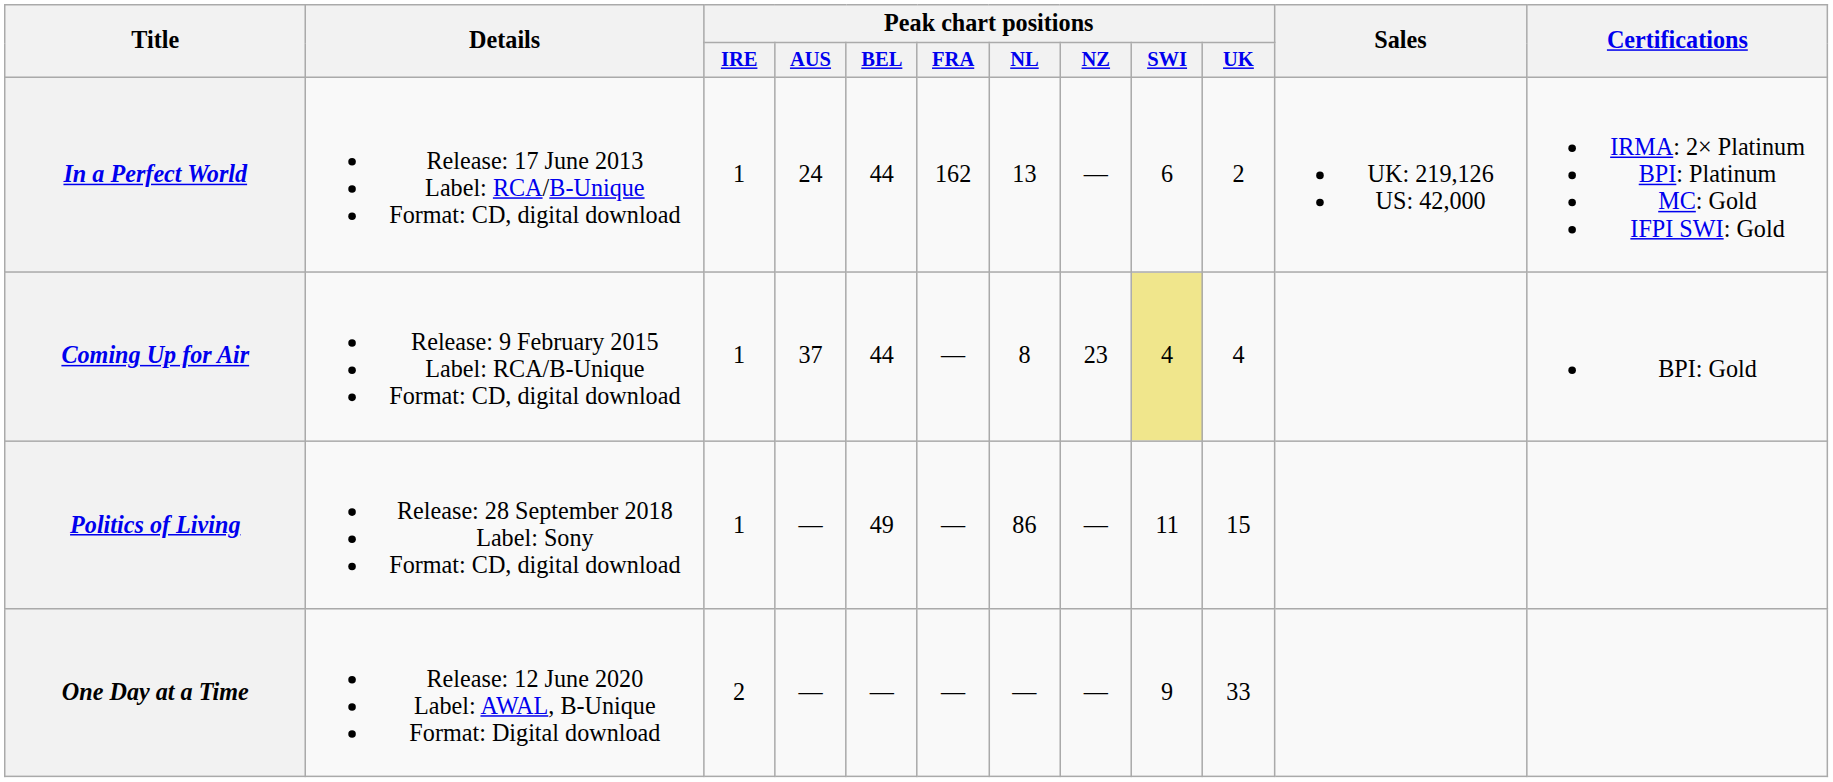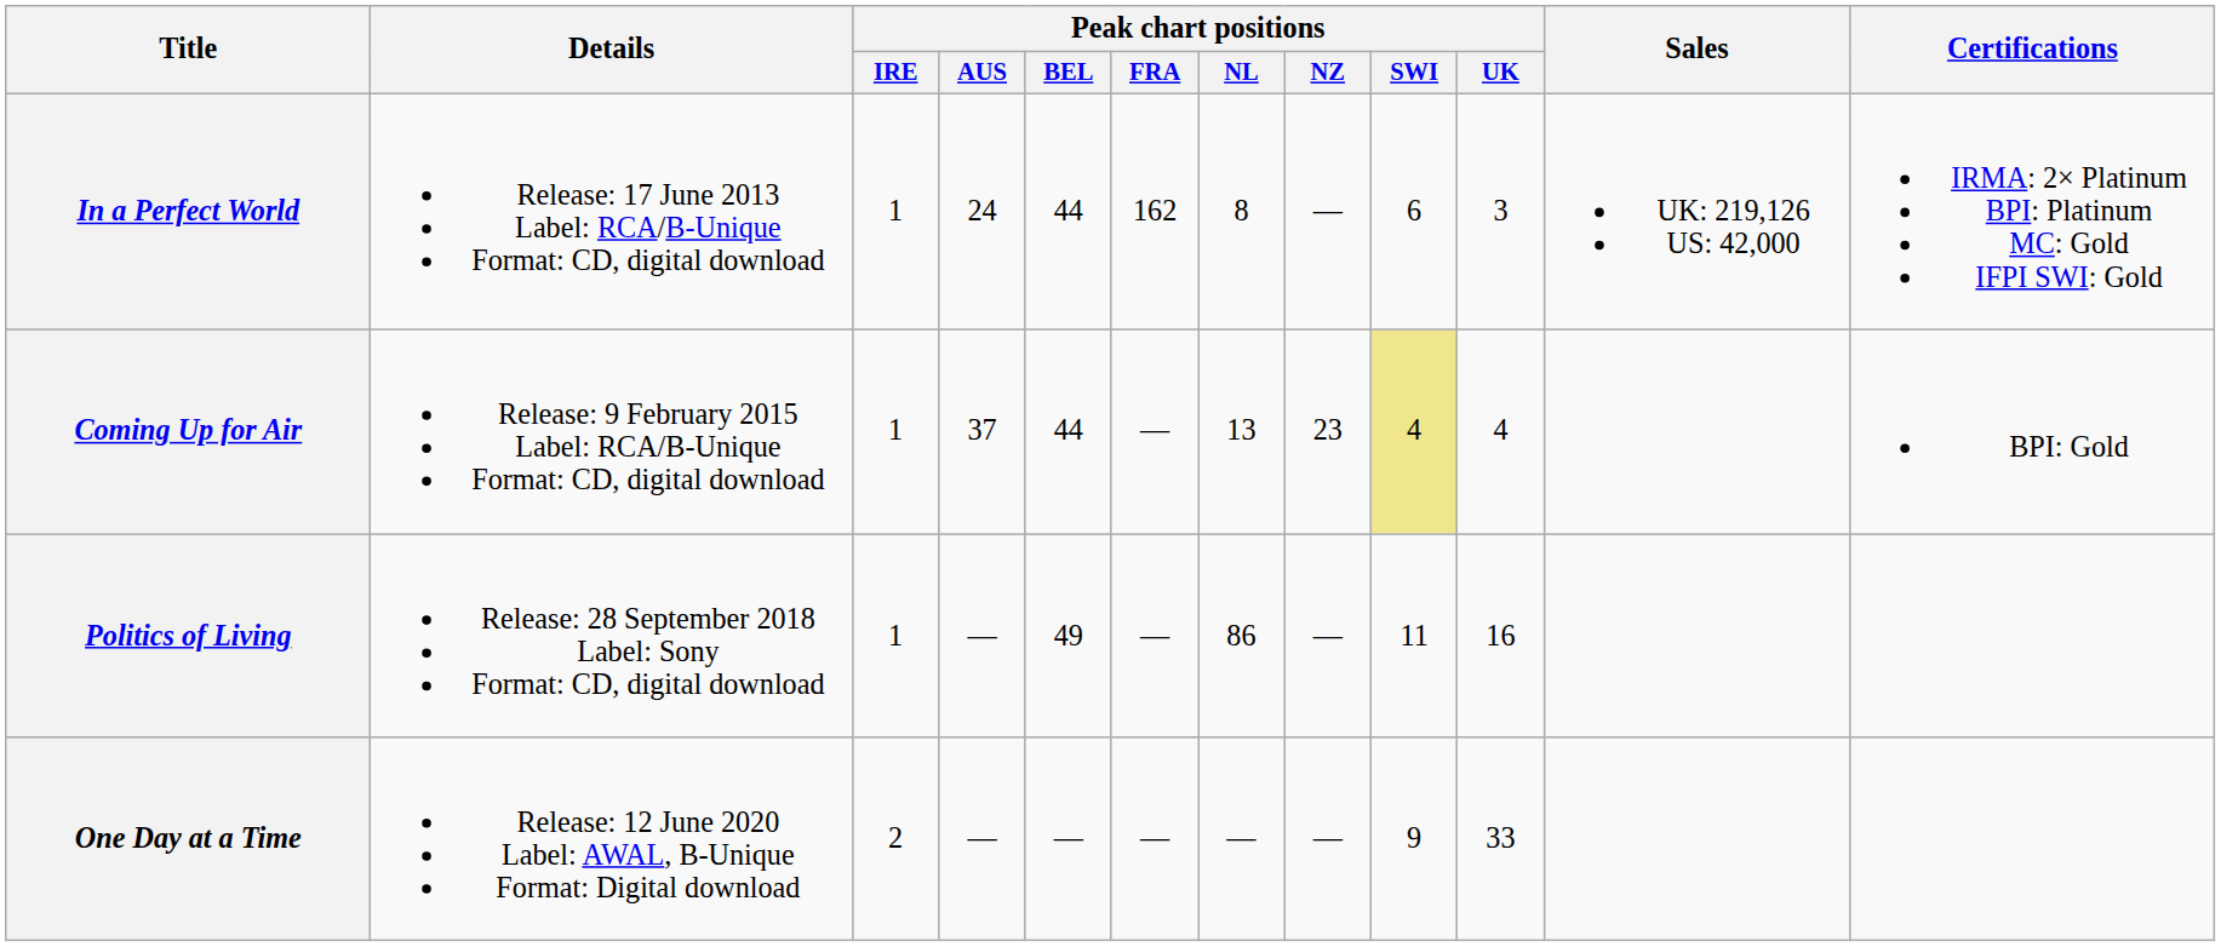 <table class="wikitable plainrowheaders" style="text-align:center;">
 <tr>
 <th scope="col" rowspan="2" style="width:12em;">Title</th>
 <th scope="col" rowspan="2" style="width:16em;">Details</th>
 <th scope="col" colspan="8">Peak chart positions</th>
 <th scope="col" rowspan="2" style="width:10em;">Sales</th>
 <th scope="col" rowspan="2" style="width:12em;"><a href='#'>Certifications</a></th>
 </tr>
 <tr>
 <th scope="col" style="width:3em;font-size:85%;"><a href='#'>IRE</a><br></th>
 <th scope="col" style="width:3em;font-size:85%;"><a href='#'>AUS</a><br></th>
 <th scope="col" style="width:3em;font-size:85%;"><a href='#'>BEL</a><br></th>
 <th scope="col" style="width:3em;font-size:85%;"><a href='#'>FRA</a><br></th>
 <th scope="col" style="width:3em;font-size:85%;"><a href='#'>NL</a><br></th>
 <th scope="col" style="width:3em;font-size:85%;"><a href='#'>NZ</a><br></th>
 <th scope="col" style="width:3em;font-size:85%;"><a href='#'>SWI</a><br></th>
 <th scope="col" style="width:3em;font-size:85%;"><a href='#'>UK</a><br></th>
 </tr>
 <tr>
 <th scope="row"><em><a href='#'>In a Perfect World</a></em></th>
 <td><br><ul><li>Release: 17 June 2013</li><li>Label: <a href='#'>RCA</a>/<a href='#'>B-Unique</a></li><li>Format: CD, digital download</li></ul></td>
 <td>1</td>
 <td>24</td>
 <td>44</td>
 <td>162</td>
-<td>13</td>
+<td>8</td>
 <td>—</td>
 <td>6</td>
-<td>2</td>
+<td>3</td>
 <td><br><ul><li>UK: 219,126</li><li>US: 42,000</li></ul></td>
 <td><br><ul><li><a href='#'>IRMA</a>: 2× Platinum</li><li><a href='#'>BPI</a>: Platinum</li><li><a href='#'>MC</a>: Gold</li><li><a href='#'>IFPI SWI</a>: Gold</li></ul></td>
 </tr>
 <tr>
 <th scope="row"><em><a href='#'>Coming Up for Air</a></em></th>
 <td><br><ul><li>Release: 9 February 2015</li><li>Label: RCA/B-Unique</li><li>Format: CD, digital download</li></ul></td>
 <td>1</td>
 <td>37</td>
 <td>44</td>
 <td>—</td>
-<td>8</td>
+<td>13</td>
 <td>23</td>
 <td style="background: khaki;">4</td>
 <td>4</td>
 <td></td>
 <td><br><ul><li>BPI: Gold</li></ul></td>
 </tr>
 <tr>
 <th scope="row"><em><a href='#'>Politics of Living</a></em></th>
 <td><br><ul><li>Release: 28 September 2018</li><li>Label: Sony</li><li>Format: CD, digital download</li></ul></td>
 <td>1</td>
 <td>—</td>
 <td>49</td>
 <td>—</td>
 <td>86</td>
 <td>—</td>
 <td>11</td>
-<td>15</td>
+<td>16</td>
 <td></td>
 <td></td>
 </tr>
 <tr>
 <th scope="row"><em>One Day at a Time</em></th>
 <td><br><ul><li>Release: 12 June 2020</li><li>Label: <a href='#'>AWAL</a>, B-Unique</li><li>Format: Digital download</li></ul></td>
 <td>2</td>
 <td>—</td>
 <td>—</td>
 <td>—</td>
 <td>—</td>
 <td>—</td>
 <td>9</td>
 <td>33</td>
 <td></td>
 <td></td>
 </tr>
 </table>
